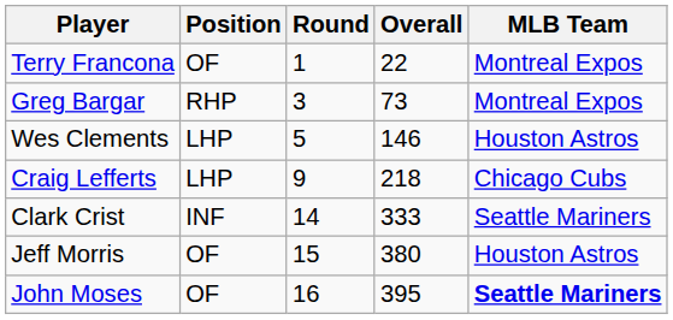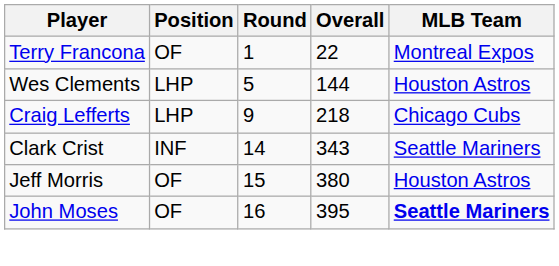 <table class="wikitable">
 <tr>
 <th>Player</th>
 <th>Position</th>
 <th>Round</th>
 <th>Overall</th>
 <th>MLB Team</th>
 </tr>
 <tr>
 <td><a href='#'>Terry Francona</a></td>
 <td>OF</td>
 <td>1</td>
 <td>22</td>
 <td><a href='#'>Montreal Expos</a></td>
 </tr>
 <tr>
-<td><a href='#'>Greg Bargar</a></td>
-<td>RHP</td>
-<td>3</td>
-<td>73</td>
-<td><a href='#'>Montreal Expos</a></td>
-</tr>
-<tr>
 <td>Wes Clements</td>
 <td>LHP</td>
 <td>5</td>
-<td>146</td>
+<td>144</td>
 <td><a href='#'>Houston Astros</a></td>
 </tr>
 <tr>
 <td><a href='#'>Craig Lefferts</a></td>
 <td>LHP</td>
 <td>9</td>
 <td>218</td>
 <td><a href='#'>Chicago Cubs</a></td>
 </tr>
 <tr>
 <td>Clark Crist</td>
 <td>INF</td>
 <td>14</td>
-<td>333</td>
+<td>343</td>
 <td><a href='#'>Seattle Mariners</a></td>
 </tr>
 <tr>
 <td>Jeff Morris</td>
 <td>OF</td>
 <td>15</td>
 <td>380</td>
 <td><a href='#'>Houston Astros</a></td>
 </tr>
 <tr>
 <td><a href='#'>John Moses</a></td>
 <td>OF</td>
 <td>16</td>
 <td>395</td>
 <td><strong><a href='#'>Seattle Mariners</a></strong></td>
 </tr>
 </table>
